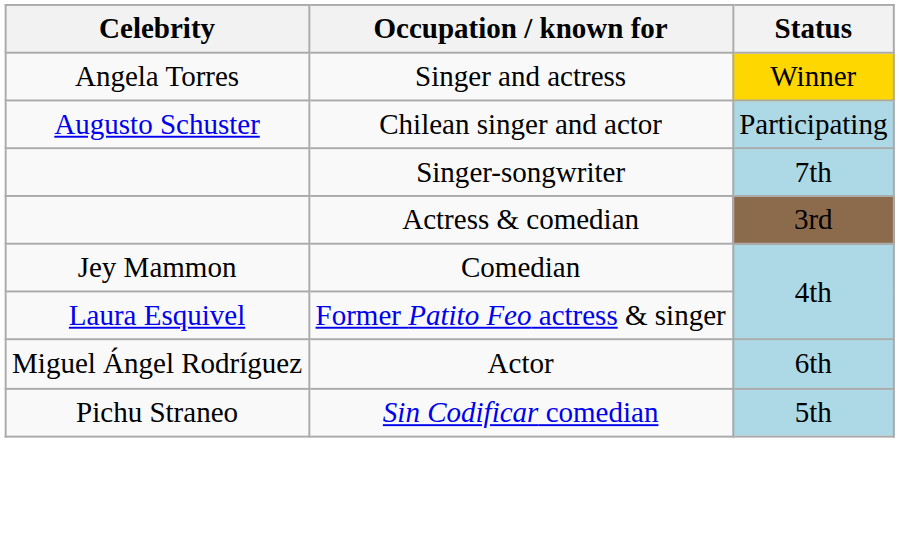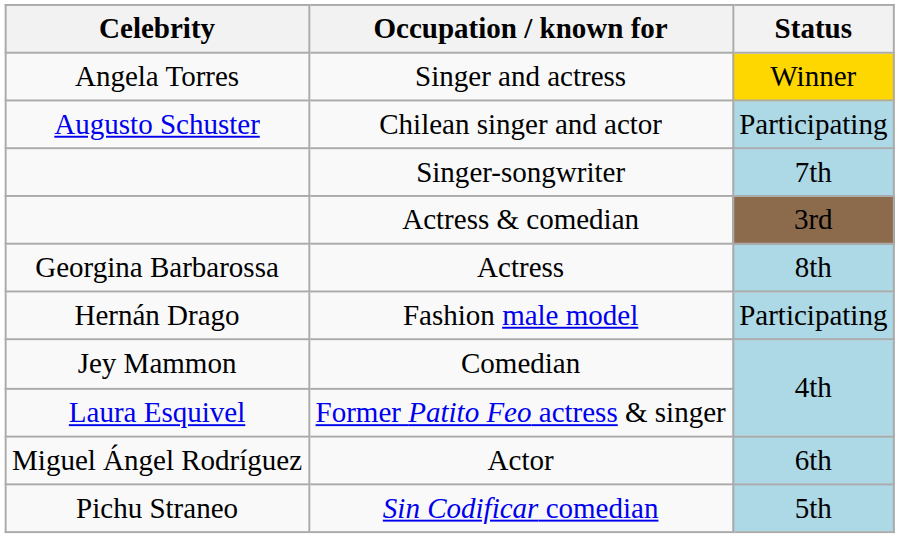 <table class="wikitable sortable" style="margin:auto; text-align:center; font-size:95%;">
 <tr>
 <th>Celebrity</th>
 <th>Occupation / known for</th>
 <th>Status</th>
 </tr>
 <tr>
 <td>Angela Torres</td>
 <td>Singer and actress</td>
 <td bgcolor=gold>Winner</td>
 </tr>
 <tr>
 <td><a href='#'>Augusto Schuster</a></td>
 <td>Chilean singer and actor</td>
 <td bgcolor=lightblue>Participating</td>
 </tr>
 <tr>
 <td></td>
 <td>Singer-songwriter</td>
 <td bgcolor=lightblue>7th</td>
 </tr>
 <tr>
 <td></td>
 <td>Actress & comedian</td>
 <td bgcolor=8c6b4d>3rd</td>
 </tr>
 <tr>
+<td>Georgina Barbarossa</td>
+<td>Actress</td>
+<td bgcolor=lightblue>8th</td>
+</tr>
+<tr>
+<td>Hernán Drago</td>
+<td>Fashion <a href='#'>male model</a></td>
+<td bgcolor=lightblue>Participating</td>
+</tr>
+<tr>
 <td>Jey Mammon</td>
 <td>Comedian</td>
 <td bgcolor=lightblue rowspan=2>4th</td>
 </tr>
 <tr>
 <td><a href='#'>Laura Esquivel</a></td>
 <td><a href='#'>Former <em>Patito Feo</em> actress</a> & singer</td>
 </tr>
 <tr>
 <td>Miguel Ángel Rodríguez</td>
 <td>Actor</td>
 <td bgcolor=lightblue>6th</td>
 </tr>
 <tr>
 <td>Pichu Straneo</td>
 <td><a href='#'><em>Sin Codificar</em> comedian</a></td>
 <td bgcolor=lightblue>5th</td>
 </tr>
 </table>
